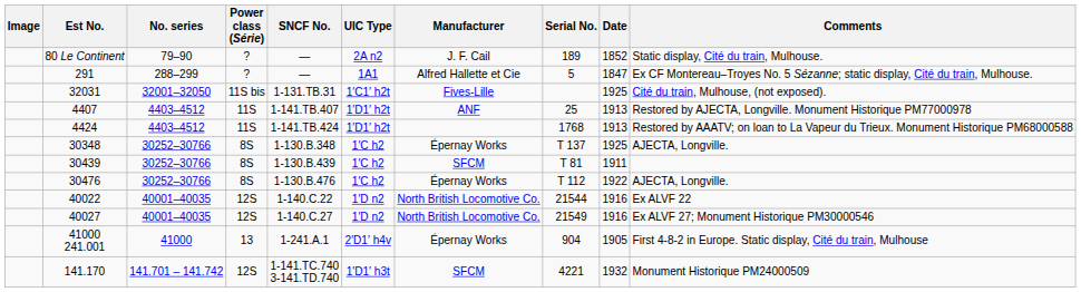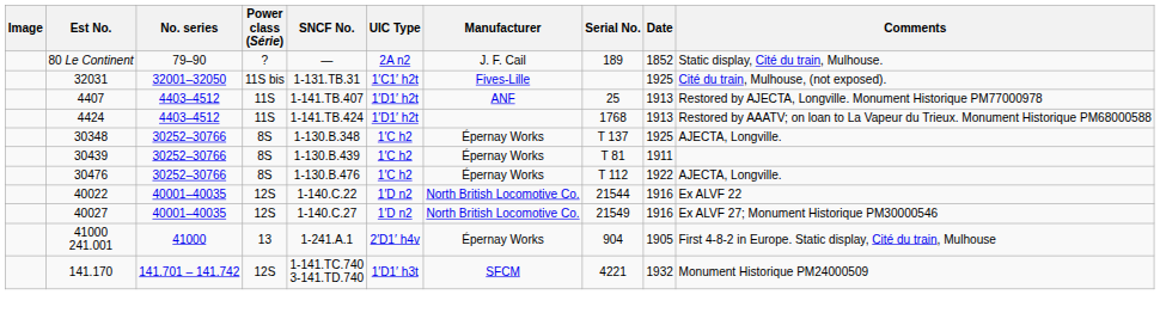 <table class="wikitable" style=text-align:center>
 <tr>
 <th>Image</th>
 <th>Est No.</th>
 <th>No. series</th>
 <th>Power<br>class<br>(<em>Série</em>)</th>
 <th>SNCF No.</th>
 <th>UIC Type</th>
 <th>Manufacturer</th>
 <th>Serial No.</th>
 <th>Date</th>
 <th>Comments</th>
 </tr>
 <tr>
 <td></td>
 <td>80 <em>Le Continent</em></td>
 <td>79–90</td>
 <td>?</td>
 <td>—</td>
 <td><a href='#'>2A n2</a></td>
 <td>J. F. Cail</td>
 <td>189</td>
 <td>1852</td>
 <td align=left> Static display, <a href='#'>Cité du train</a>, Mulhouse.</td>
-</tr>
-<tr>
-<td></td>
-<td>291</td>
-<td>288–299</td>
-<td>?</td>
-<td>—</td>
-<td><a href='#'>1A1</a></td>
-<td>Alfred Hallette et Cie</td>
-<td>5</td>
-<td>1847</td>
-<td align=left> Ex CF Montereau–Troyes No. 5 <em>Sézanne</em>; static display, <a href='#'>Cité du train</a>, Mulhouse.</td>
 </tr>
 <tr>
 <td></td>
 <td>32031</td>
 <td><a href='#'>32001–32050</a></td>
 <td>11S bis</td>
 <td>1-131.TB.31</td>
 <td><a href='#'>1′C1′ h2t</a></td>
 <td><a href='#'>Fives-Lille</a></td>
 <td></td>
 <td>1925</td>
 <td align=left><a href='#'>Cité du train</a>, Mulhouse, (not exposed).</td>
 </tr>
 <tr>
 <td></td>
 <td>4407</td>
 <td><a href='#'>4403–4512</a></td>
 <td>11S</td>
 <td>1-141.TB.407</td>
 <td><a href='#'>1′D1′ h2t</a></td>
 <td><a href='#'>ANF</a></td>
 <td>25</td>
 <td>1913</td>
 <td align=left> Restored by AJECTA, Longville. Monument Historique PM77000978</td>
 </tr>
 <tr>
 <td></td>
 <td>4424</td>
 <td><a href='#'>4403–4512</a></td>
 <td>11S</td>
 <td>1-141.TB.424</td>
 <td><a href='#'>1′D1′ h2t</a></td>
 <td></td>
 <td>1768</td>
 <td>1913</td>
 <td align=left> Restored by AAATV; on loan to La Vapeur du Trieux. Monument Historique PM68000588</td>
 </tr>
 <tr>
 <td></td>
 <td>30348</td>
 <td><a href='#'>30252–30766</a></td>
 <td>8S</td>
 <td>1-130.B.348</td>
 <td><a href='#'>1′C h2</a></td>
 <td>Épernay Works</td>
 <td>T 137</td>
 <td>1925</td>
 <td align=left> AJECTA, Longville.</td>
 </tr>
 <tr>
 <td></td>
 <td>30439</td>
 <td><a href='#'>30252–30766</a></td>
 <td>8S</td>
 <td>1-130.B.439</td>
 <td><a href='#'>1′C h2</a></td>
-<td><a href='#'>SFCM</a></td>
+<td>Épernay Works</td>
 <td>T 81</td>
 <td>1911</td>
 <td align=left></td>
 </tr>
 <tr>
 <td></td>
 <td>30476</td>
 <td><a href='#'>30252–30766</a></td>
 <td>8S</td>
 <td>1-130.B.476</td>
 <td><a href='#'>1′C h2</a></td>
 <td>Épernay Works</td>
 <td>T 112</td>
 <td>1922</td>
 <td align=left> AJECTA, Longville.</td>
 </tr>
 <tr>
 <td></td>
 <td>40022</td>
 <td><a href='#'>40001–40035</a></td>
 <td>12S</td>
 <td>1-140.C.22</td>
 <td><a href='#'>1′D n2</a></td>
 <td><a href='#'>North British Locomotive Co.</a></td>
 <td>21544</td>
 <td>1916</td>
 <td align=left> Ex ALVF 22</td>
 </tr>
 <tr>
 <td></td>
 <td>40027</td>
 <td><a href='#'>40001–40035</a></td>
 <td>12S</td>
 <td>1-140.C.27</td>
 <td><a href='#'>1′D n2</a></td>
 <td><a href='#'>North British Locomotive Co.</a></td>
 <td>21549</td>
 <td>1916</td>
 <td align=left> Ex ALVF 27; Monument Historique PM30000546</td>
 </tr>
 <tr>
 <td></td>
 <td>41000<br>241.001</td>
 <td><a href='#'>41000</a></td>
 <td>13</td>
 <td>1-241.A.1<br></td>
 <td><a href='#'>2′D1′ h4v</a></td>
 <td>Épernay Works</td>
 <td>904</td>
 <td>1905</td>
 <td align=left> First 4-8-2 in Europe. Static display, <a href='#'>Cité du train</a>, Mulhouse</td>
 </tr>
 <tr>
 <td></td>
 <td>141.170</td>
 <td><a href='#'>141.701 – 141.742</a></td>
 <td>12S</td>
 <td>1-141.TC.740<br>3-141.TD.740</td>
 <td><a href='#'>1′D1′ h3t</a></td>
 <td><a href='#'>SFCM</a></td>
 <td>4221</td>
 <td>1932</td>
 <td align=left> Monument Historique PM24000509</td>
 </tr>
 </table>
